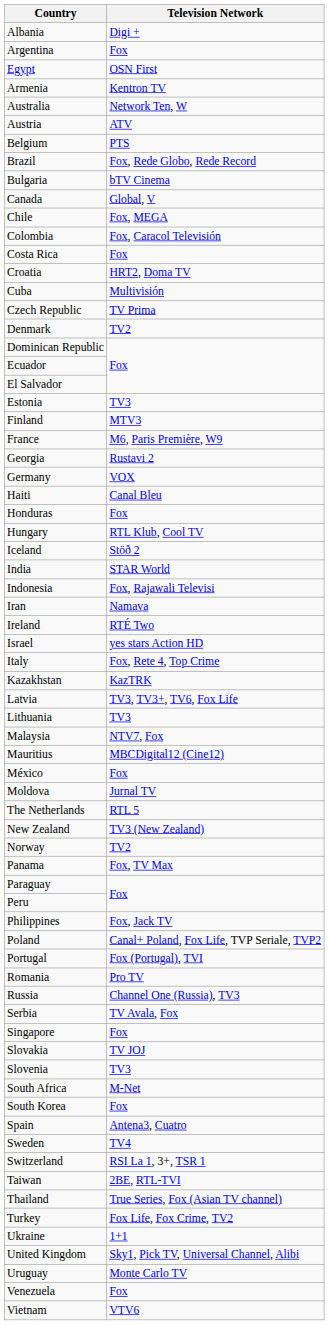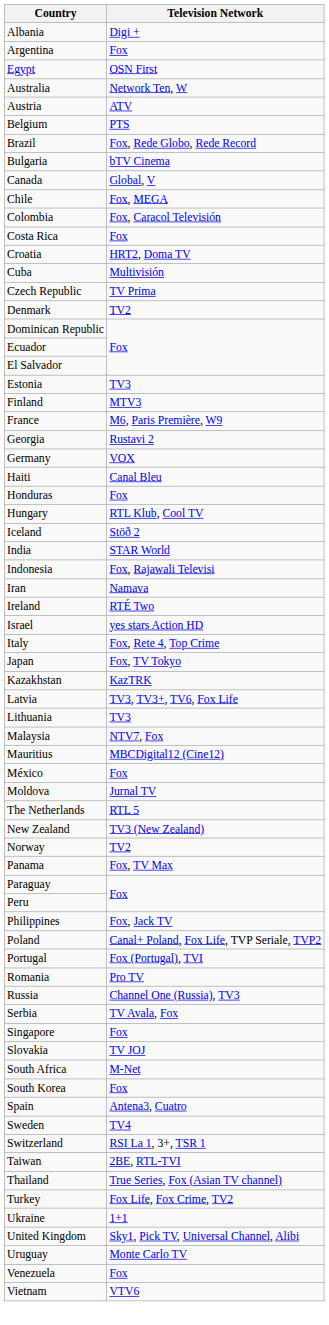 <table class="wikitable">
 <tr>
 <th>Country</th>
 <th>Television Network</th>
 </tr>
 <tr>
 <td>Albania</td>
 <td><a href='#'>Digi +</a></td>
 </tr>
 <tr>
 <td>Argentina</td>
 <td><a href='#'>Fox</a></td>
 </tr>
 <tr>
 <td><a href='#'>Egypt</a></td>
 <td><a href='#'>OSN First</a></td>
-</tr>
-<tr>
-<td>Armenia</td>
-<td><a href='#'>Kentron TV</a></td>
 </tr>
 <tr>
 <td>Australia</td>
 <td><a href='#'>Network Ten</a>, <a href='#'>W</a></td>
 </tr>
 <tr>
 <td>Austria</td>
 <td><a href='#'>ATV</a></td>
 </tr>
 <tr>
 <td>Belgium</td>
 <td><a href='#'>PTS</a></td>
 </tr>
 <tr>
 <td>Brazil</td>
 <td><a href='#'>Fox</a>, <a href='#'>Rede Globo</a>, <a href='#'>Rede Record</a></td>
 </tr>
 <tr>
 <td>Bulgaria</td>
 <td><a href='#'>bTV Cinema</a></td>
 </tr>
 <tr>
 <td>Canada</td>
 <td><a href='#'>Global</a>, <a href='#'>V</a></td>
 </tr>
 <tr>
 <td>Chile</td>
 <td><a href='#'>Fox</a>, <a href='#'>MEGA</a></td>
 </tr>
 <tr>
 <td>Colombia</td>
 <td><a href='#'>Fox</a>, <a href='#'>Caracol Televisión</a></td>
 </tr>
 <tr>
 <td>Costa Rica</td>
 <td><a href='#'>Fox</a></td>
 </tr>
 <tr>
 <td>Croatia</td>
 <td><a href='#'>HRT2</a>, <a href='#'>Doma TV</a></td>
 </tr>
 <tr>
 <td>Cuba</td>
 <td><a href='#'>Multivisión</a></td>
 </tr>
 <tr>
 <td>Czech Republic</td>
 <td><a href='#'>TV Prima</a></td>
 </tr>
 <tr>
 <td>Denmark</td>
 <td><a href='#'>TV2</a></td>
 </tr>
 <tr>
 <td>Dominican Republic</td>
 <td rowspan=3><a href='#'>Fox</a></td>
 </tr>
 <tr>
 <td>Ecuador</td>
 </tr>
 <tr>
 <td>El Salvador</td>
 </tr>
 <tr>
 <td>Estonia</td>
 <td><a href='#'>TV3</a></td>
 </tr>
 <tr>
 <td>Finland</td>
 <td><a href='#'>MTV3</a></td>
 </tr>
 <tr>
 <td>France</td>
 <td><a href='#'>M6</a>, <a href='#'>Paris Première</a>, <a href='#'>W9</a></td>
 </tr>
 <tr>
 <td>Georgia</td>
 <td><a href='#'>Rustavi 2</a></td>
 </tr>
 <tr>
 <td>Germany</td>
 <td><a href='#'>VOX</a></td>
 </tr>
 <tr>
 <td>Haiti</td>
 <td><a href='#'>Canal Bleu</a></td>
 </tr>
 <tr>
 <td>Honduras</td>
 <td><a href='#'>Fox</a></td>
 </tr>
 <tr>
 <td>Hungary</td>
 <td><a href='#'>RTL Klub</a>, <a href='#'>Cool TV</a></td>
 </tr>
 <tr>
 <td>Iceland</td>
 <td><a href='#'>Stöð 2</a></td>
 </tr>
 <tr>
 <td>India</td>
 <td><a href='#'>STAR World</a></td>
 </tr>
 <tr>
 <td>Indonesia</td>
 <td><a href='#'>Fox</a>, <a href='#'>Rajawali Televisi</a></td>
 </tr>
 <tr>
 <td>Iran</td>
 <td><a href='#'>Namava</a></td>
 </tr>
 <tr>
 <td>Ireland</td>
 <td><a href='#'>RTÉ Two</a></td>
 </tr>
 <tr>
 <td>Israel</td>
 <td><a href='#'>yes stars Action HD</a></td>
 </tr>
 <tr>
 <td>Italy</td>
 <td><a href='#'>Fox</a>, <a href='#'>Rete 4</a>, <a href='#'>Top Crime</a></td>
 </tr>
 <tr>
+<td>Japan</td>
+<td><a href='#'>Fox</a>, <a href='#'>TV Tokyo</a></td>
+</tr>
+<tr>
 <td>Kazakhstan</td>
 <td><a href='#'>KazTRK</a></td>
 </tr>
 <tr>
 <td>Latvia</td>
 <td><a href='#'>TV3</a>, <a href='#'>TV3+</a>, <a href='#'>TV6</a>, <a href='#'>Fox Life</a></td>
 </tr>
 <tr>
 <td>Lithuania</td>
 <td><a href='#'>TV3</a></td>
 </tr>
 <tr>
 <td>Malaysia</td>
 <td><a href='#'>NTV7</a>, <a href='#'>Fox</a></td>
 </tr>
 <tr>
 <td>Mauritius</td>
 <td><a href='#'>MBCDigital12 (Cine12)</a></td>
 </tr>
 <tr>
 <td>México</td>
 <td><a href='#'>Fox</a></td>
 </tr>
 <tr>
 <td>Moldova</td>
 <td><a href='#'>Jurnal TV</a></td>
 </tr>
 <tr>
 <td>The Netherlands</td>
 <td><a href='#'>RTL 5</a></td>
 </tr>
 <tr>
 <td>New Zealand</td>
 <td><a href='#'>TV3 (New Zealand)</a></td>
 </tr>
 <tr>
 <td>Norway</td>
 <td><a href='#'>TV2</a></td>
 </tr>
 <tr>
 <td>Panama</td>
 <td><a href='#'>Fox</a>, <a href='#'>TV Max</a></td>
 </tr>
 <tr>
 <td>Paraguay</td>
 <td rowspan=2><a href='#'>Fox</a></td>
 </tr>
 <tr>
 <td>Peru</td>
 </tr>
 <tr>
 <td>Philippines</td>
 <td><a href='#'>Fox</a>, <a href='#'>Jack TV</a></td>
 </tr>
 <tr>
 <td>Poland</td>
 <td><a href='#'>Canal+ Poland</a>, <a href='#'>Fox Life</a>, TVP Seriale, <a href='#'>TVP2</a></td>
 </tr>
 <tr>
 <td>Portugal</td>
 <td><a href='#'>Fox (Portugal)</a>, <a href='#'>TVI</a></td>
 </tr>
 <tr>
 <td>Romania</td>
 <td><a href='#'>Pro TV</a></td>
 </tr>
 <tr>
 <td>Russia</td>
 <td><a href='#'>Channel One (Russia)</a>, <a href='#'>TV3</a></td>
 </tr>
 <tr>
 <td>Serbia</td>
 <td><a href='#'>TV Avala</a>, <a href='#'>Fox</a></td>
 </tr>
 <tr>
 <td>Singapore</td>
 <td><a href='#'>Fox</a></td>
 </tr>
 <tr>
 <td>Slovakia</td>
 <td><a href='#'>TV JOJ</a></td>
 </tr>
 <tr>
-<td>Slovenia</td>
-<td><a href='#'>TV3</a></td>
-</tr>
-<tr>
 <td>South Africa</td>
 <td><a href='#'>M-Net</a></td>
 </tr>
 <tr>
 <td>South Korea</td>
 <td><a href='#'>Fox</a></td>
 </tr>
 <tr>
 <td>Spain</td>
 <td><a href='#'>Antena3</a>, <a href='#'>Cuatro</a></td>
 </tr>
 <tr>
 <td>Sweden</td>
 <td><a href='#'>TV4</a></td>
 </tr>
 <tr>
 <td>Switzerland</td>
 <td><a href='#'>RSI La 1</a>, 3+, <a href='#'>TSR 1</a></td>
 </tr>
 <tr>
 <td>Taiwan</td>
 <td><a href='#'>2BE</a>, <a href='#'>RTL-TVI</a></td>
 </tr>
 <tr>
 <td>Thailand</td>
 <td><a href='#'>True Series</a>, <a href='#'>Fox (Asian TV channel)</a></td>
 </tr>
 <tr>
 <td>Turkey</td>
 <td><a href='#'>Fox Life</a>, <a href='#'>Fox Crime</a>, <a href='#'>TV2</a></td>
 </tr>
 <tr>
 <td>Ukraine</td>
 <td><a href='#'>1+1</a></td>
 </tr>
 <tr>
 <td>United Kingdom</td>
 <td><a href='#'>Sky1</a>, <a href='#'>Pick TV</a>, <a href='#'>Universal Channel</a>, <a href='#'>Alibi</a></td>
 </tr>
 <tr>
 <td>Uruguay</td>
 <td><a href='#'>Monte Carlo TV</a></td>
 </tr>
 <tr>
 <td>Venezuela</td>
 <td><a href='#'>Fox</a></td>
 </tr>
 <tr>
 <td>Vietnam</td>
 <td><a href='#'>VTV6</a></td>
 </tr>
 </table>
